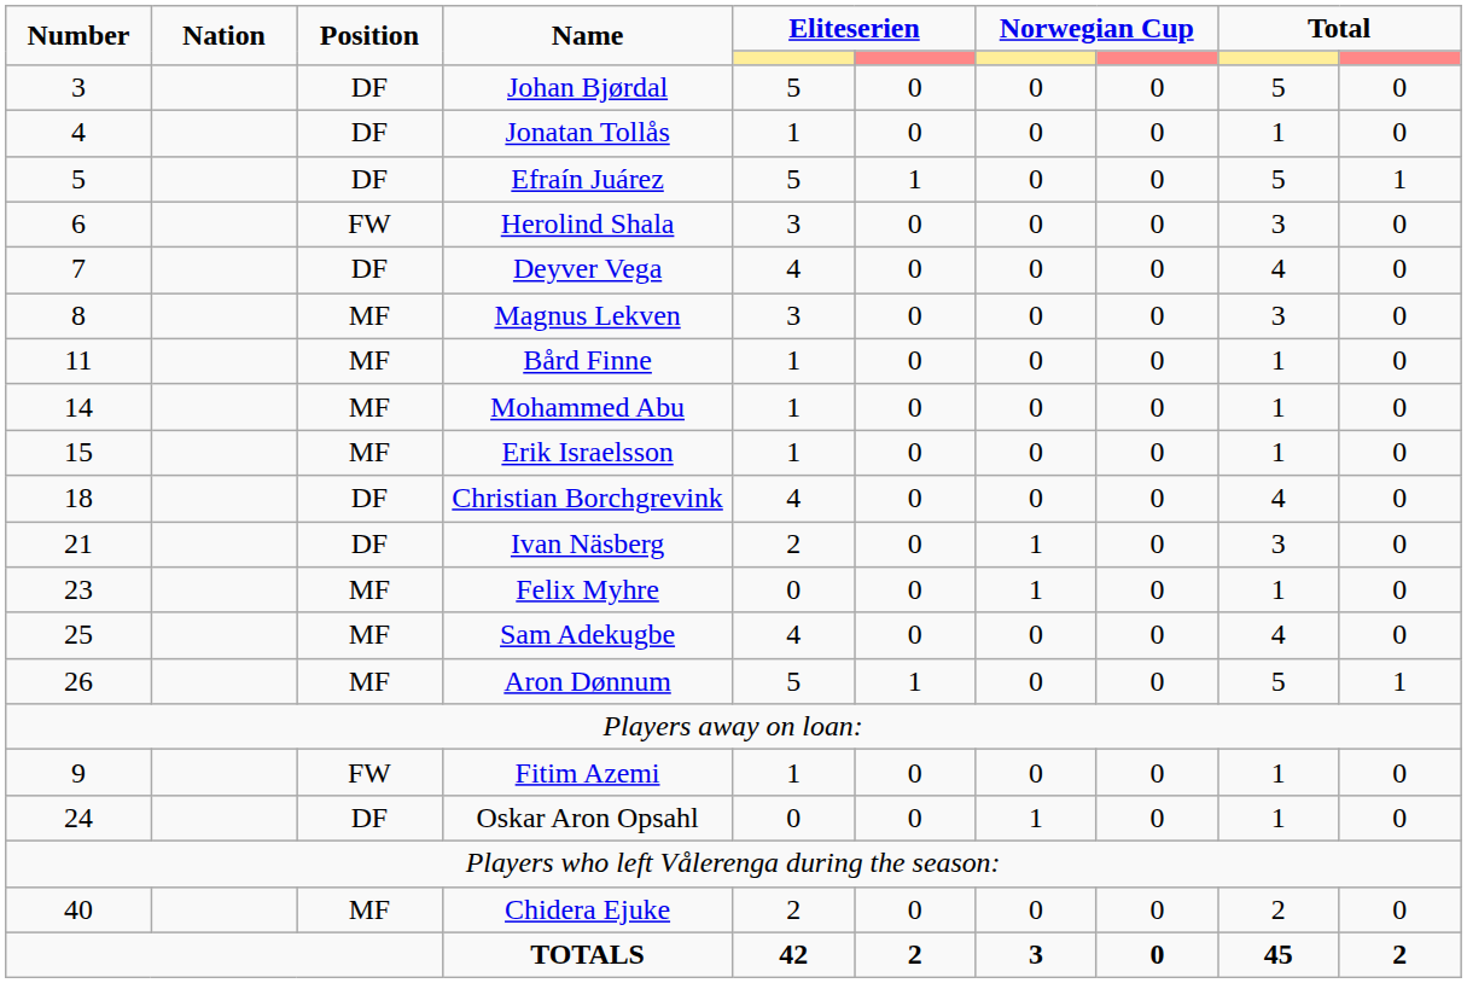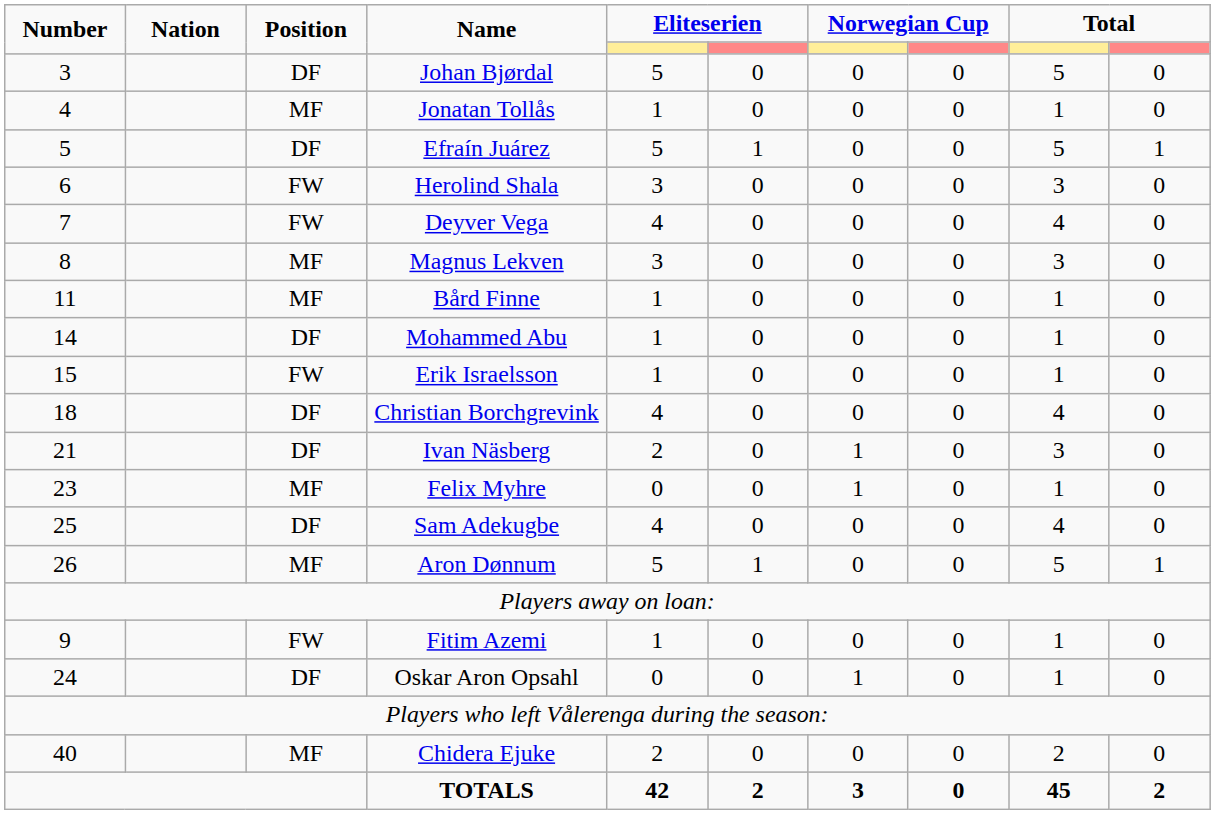 <table class="wikitable" style="font-size: 100%; text-align: center;">
 <tr>
 <td rowspan="2" width="10%" align="center"><strong>Number</strong></td>
 <td rowspan="2" width="10%" align="center"><strong>Nation</strong></td>
 <td rowspan="2" width="10%" align="center"><strong>Position</strong></td>
 <td rowspan="2" width="20%" align="center"><strong>Name</strong></td>
 <td colspan="2" align="center"><strong><a href='#'>Eliteserien</a></strong></td>
 <td colspan="2" align="center"><strong><a href='#'>Norwegian Cup</a></strong></td>
 <td colspan="2" align="center"><strong>Total</strong></td>
 </tr>
 <tr>
 <th width=60 style="background: #FFEE99"></th>
 <th width=60 style="background: #FF8888"></th>
 <th width=60 style="background: #FFEE99"></th>
 <th width=60 style="background: #FF8888"></th>
 <th width=60 style="background: #FFEE99"></th>
 <th width=60 style="background: #FF8888"></th>
 </tr>
 <tr>
 <td>3</td>
 <td></td>
 <td>DF</td>
 <td><a href='#'>Johan Bjørdal</a></td>
 <td>5</td>
 <td>0</td>
 <td>0</td>
 <td>0</td>
 <td>5</td>
 <td>0</td>
 </tr>
 <tr>
 <td>4</td>
 <td></td>
-<td>DF</td>
+<td>MF</td>
 <td><a href='#'>Jonatan Tollås</a></td>
 <td>1</td>
 <td>0</td>
 <td>0</td>
 <td>0</td>
 <td>1</td>
 <td>0</td>
 </tr>
 <tr>
 <td>5</td>
 <td></td>
 <td>DF</td>
 <td><a href='#'>Efraín Juárez</a></td>
 <td>5</td>
 <td>1</td>
 <td>0</td>
 <td>0</td>
 <td>5</td>
 <td>1</td>
 </tr>
 <tr>
 <td>6</td>
 <td></td>
 <td>FW</td>
 <td><a href='#'>Herolind Shala</a></td>
 <td>3</td>
 <td>0</td>
 <td>0</td>
 <td>0</td>
 <td>3</td>
 <td>0</td>
 </tr>
 <tr>
 <td>7</td>
 <td></td>
-<td>DF</td>
+<td>FW</td>
 <td><a href='#'>Deyver Vega</a></td>
 <td>4</td>
 <td>0</td>
 <td>0</td>
 <td>0</td>
 <td>4</td>
 <td>0</td>
 </tr>
 <tr>
 <td>8</td>
 <td></td>
 <td>MF</td>
 <td><a href='#'>Magnus Lekven</a></td>
 <td>3</td>
 <td>0</td>
 <td>0</td>
 <td>0</td>
 <td>3</td>
 <td>0</td>
 </tr>
 <tr>
 <td>11</td>
 <td></td>
 <td>MF</td>
 <td><a href='#'>Bård Finne</a></td>
 <td>1</td>
 <td>0</td>
 <td>0</td>
 <td>0</td>
 <td>1</td>
 <td>0</td>
 </tr>
 <tr>
 <td>14</td>
 <td></td>
-<td>MF</td>
+<td>DF</td>
 <td><a href='#'>Mohammed Abu</a></td>
 <td>1</td>
 <td>0</td>
 <td>0</td>
 <td>0</td>
 <td>1</td>
 <td>0</td>
 </tr>
 <tr>
 <td>15</td>
 <td></td>
-<td>MF</td>
+<td>FW</td>
 <td><a href='#'>Erik Israelsson</a></td>
 <td>1</td>
 <td>0</td>
 <td>0</td>
 <td>0</td>
 <td>1</td>
 <td>0</td>
 </tr>
 <tr>
 <td>18</td>
 <td></td>
 <td>DF</td>
 <td><a href='#'>Christian Borchgrevink</a></td>
 <td>4</td>
 <td>0</td>
 <td>0</td>
 <td>0</td>
 <td>4</td>
 <td>0</td>
 </tr>
 <tr>
 <td>21</td>
 <td></td>
 <td>DF</td>
 <td><a href='#'>Ivan Näsberg</a></td>
 <td>2</td>
 <td>0</td>
 <td>1</td>
 <td>0</td>
 <td>3</td>
 <td>0</td>
 </tr>
 <tr>
 <td>23</td>
 <td></td>
 <td>MF</td>
 <td><a href='#'>Felix Myhre</a></td>
 <td>0</td>
 <td>0</td>
 <td>1</td>
 <td>0</td>
 <td>1</td>
 <td>0</td>
 </tr>
 <tr>
 <td>25</td>
 <td></td>
-<td>MF</td>
+<td>DF</td>
 <td><a href='#'>Sam Adekugbe</a></td>
 <td>4</td>
 <td>0</td>
 <td>0</td>
 <td>0</td>
 <td>4</td>
 <td>0</td>
 </tr>
 <tr>
 <td>26</td>
 <td></td>
 <td>MF</td>
 <td><a href='#'>Aron Dønnum</a></td>
 <td>5</td>
 <td>1</td>
 <td>0</td>
 <td>0</td>
 <td>5</td>
 <td>1</td>
 </tr>
 <tr>
 <td colspan="14"><em>Players away on loan:</em></td>
 </tr>
 <tr>
 <td>9</td>
 <td></td>
 <td>FW</td>
 <td><a href='#'>Fitim Azemi</a></td>
 <td>1</td>
 <td>0</td>
 <td>0</td>
 <td>0</td>
 <td>1</td>
 <td>0</td>
 </tr>
 <tr>
 <td>24</td>
 <td></td>
 <td>DF</td>
 <td>Oskar Aron Opsahl</td>
 <td>0</td>
 <td>0</td>
 <td>1</td>
 <td>0</td>
 <td>1</td>
 <td>0</td>
 </tr>
 <tr>
 <td colspan="14"><em>Players who left Vålerenga  during the season:</em></td>
 </tr>
 <tr>
 <td>40</td>
 <td></td>
 <td>MF</td>
 <td><a href='#'>Chidera Ejuke</a></td>
 <td>2</td>
 <td>0</td>
 <td>0</td>
 <td>0</td>
 <td>2</td>
 <td>0</td>
 </tr>
 <tr>
 <td colspan="3"></td>
 <td><strong>TOTALS</strong></td>
 <td><strong>42</strong></td>
 <td><strong>2</strong></td>
 <td><strong>3</strong></td>
 <td><strong>0</strong></td>
 <td><strong>45</strong></td>
 <td><strong>2</strong></td>
 </tr>
 </table>
